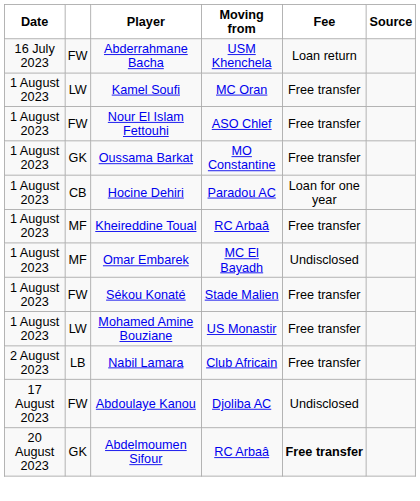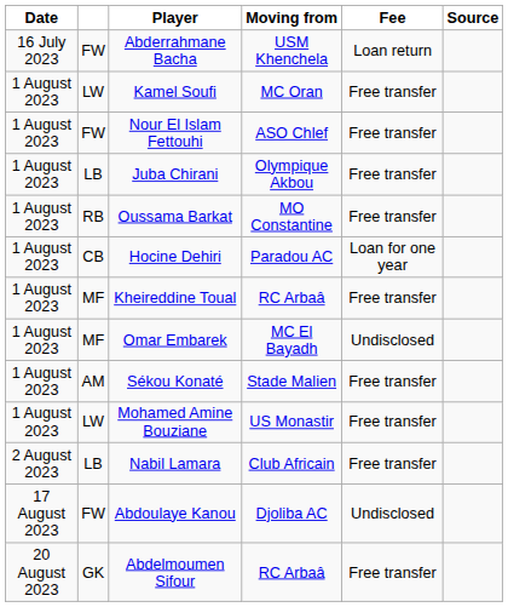 <table class="wikitable sortable" style="width:75%; text-align:center; font-size:90%; text-align:centre;">
 <tr>
 <th style="background:white; color:black; text-align:center;">Date</th>
 <th style="background:white; color:black; text-align:center;"></th>
 <th style="background:white; color:black; text-align:center;">Player</th>
 <th style="background:white; color:black; text-align:center;">Moving from</th>
 <th style="background:white; color:black; text-align:center;">Fee</th>
 <th style="background:white; color:black; text-align:center;">Source</th>
 </tr>
 <tr>
 <td>16 July 2023</td>
 <td>FW</td>
 <td> <a href='#'>Abderrahmane Bacha</a></td>
 <td><a href='#'>USM Khenchela</a></td>
 <td>Loan return</td>
 <td></td>
 </tr>
 <tr>
 <td>1 August 2023</td>
 <td>LW</td>
 <td> <a href='#'>Kamel Soufi</a></td>
 <td><a href='#'>MC Oran</a></td>
 <td>Free transfer</td>
 <td></td>
 </tr>
 <tr>
 <td>1 August 2023</td>
 <td>FW</td>
 <td> <a href='#'>Nour El Islam Fettouhi</a></td>
 <td><a href='#'>ASO Chlef</a></td>
 <td>Free transfer</td>
 <td></td>
 </tr>
 <tr>
 <td>1 August 2023</td>
-<td>GK</td>
+<td>LB</td>
+<td> <a href='#'>Juba Chirani</a></td>
+<td><a href='#'>Olympique Akbou</a></td>
+<td>Free transfer</td>
+<td></td>
+</tr>
+<tr>
+<td>1 August 2023</td>
+<td>RB</td>
 <td> <a href='#'>Oussama Barkat</a></td>
 <td><a href='#'>MO Constantine</a></td>
 <td>Free transfer</td>
 <td></td>
 </tr>
 <tr>
 <td>1 August 2023</td>
 <td>CB</td>
 <td> <a href='#'>Hocine Dehiri</a></td>
 <td><a href='#'>Paradou AC</a></td>
 <td>Loan for one year</td>
 <td></td>
 </tr>
 <tr>
 <td>1 August 2023</td>
 <td>MF</td>
 <td> <a href='#'>Kheireddine Toual</a></td>
 <td><a href='#'>RC Arbaâ</a></td>
 <td>Free transfer</td>
 <td></td>
 </tr>
 <tr>
 <td>1 August 2023</td>
 <td>MF</td>
 <td> <a href='#'>Omar Embarek</a></td>
 <td><a href='#'>MC El Bayadh</a></td>
 <td>Undisclosed</td>
 <td></td>
 </tr>
 <tr>
 <td>1 August 2023</td>
-<td>FW</td>
+<td>AM</td>
 <td> <a href='#'>Sékou Konaté</a></td>
 <td> <a href='#'>Stade Malien</a></td>
 <td>Free transfer</td>
 <td></td>
 </tr>
 <tr>
 <td>1 August 2023</td>
 <td>LW</td>
 <td> <a href='#'>Mohamed Amine Bouziane</a></td>
 <td> <a href='#'>US Monastir</a></td>
 <td>Free transfer</td>
 <td></td>
 </tr>
 <tr>
 <td>2 August 2023</td>
 <td>LB</td>
 <td> <a href='#'>Nabil Lamara</a></td>
 <td> <a href='#'>Club Africain</a></td>
 <td>Free transfer</td>
 <td></td>
 </tr>
 <tr>
 <td>17 August 2023</td>
 <td>FW</td>
 <td> <a href='#'>Abdoulaye Kanou</a></td>
 <td> <a href='#'>Djoliba AC</a></td>
 <td>Undisclosed</td>
 <td></td>
 </tr>
 <tr>
 <td>20 August 2023</td>
 <td>GK</td>
 <td> <a href='#'>Abdelmoumen Sifour</a></td>
 <td><a href='#'>RC Arbaâ</a></td>
-<td><strong>Free transfer</strong></td>
+<td>Free transfer</td>
 <td></td>
 </tr>
 </table>
